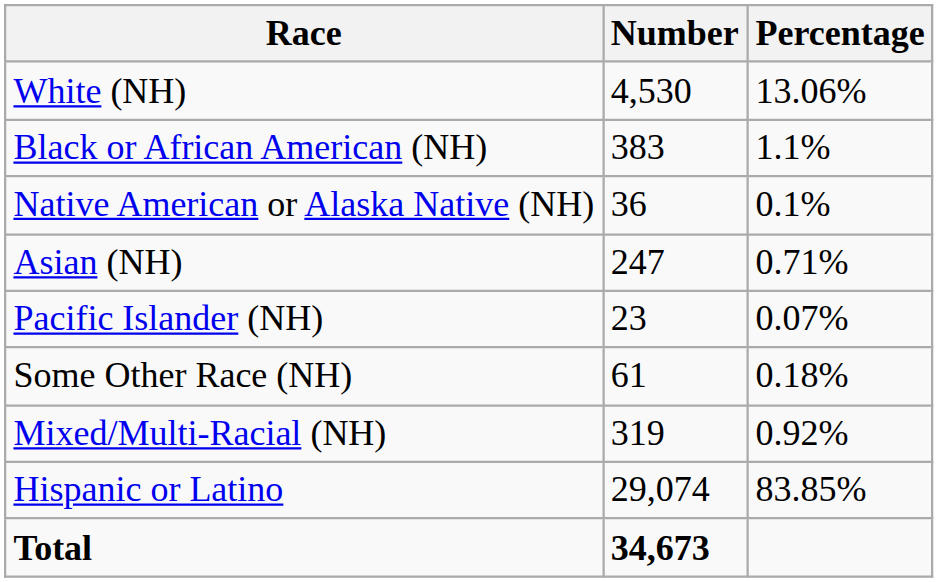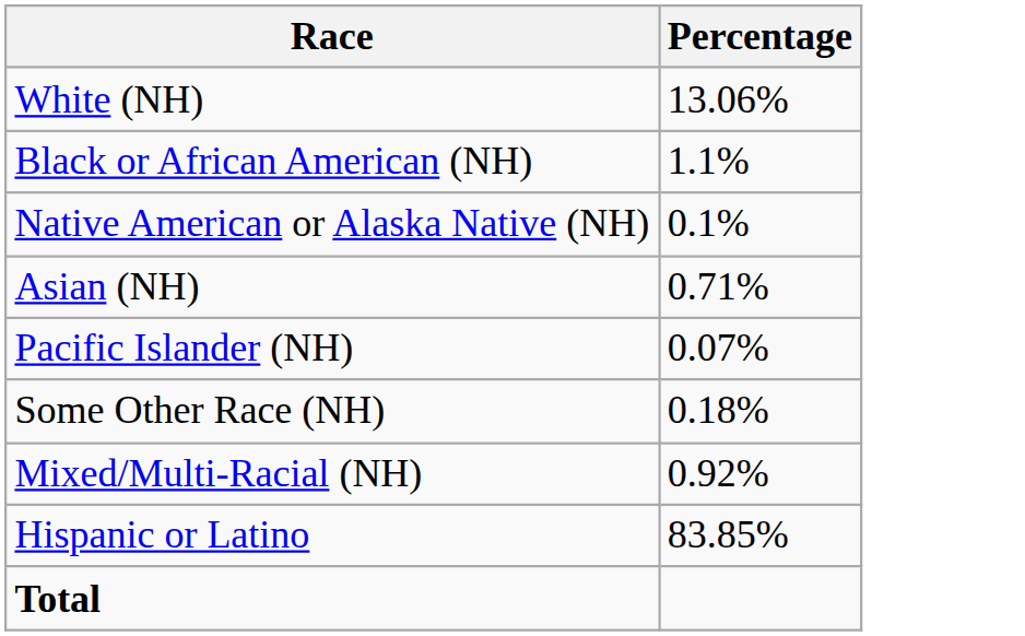 <table class="wikitable">
 <tr>
 <th>Race</th>
-<th>Number</th>
 <th>Percentage</th>
 </tr>
 <tr>
 <td><a href='#'>White</a> (NH)</td>
-<td>4,530</td>
 <td>13.06%</td>
 </tr>
 <tr>
 <td><a href='#'>Black or African American</a> (NH)</td>
-<td>383</td>
 <td>1.1%</td>
 </tr>
 <tr>
 <td><a href='#'>Native American</a> or <a href='#'>Alaska Native</a> (NH)</td>
-<td>36</td>
 <td>0.1%</td>
 </tr>
 <tr>
 <td><a href='#'>Asian</a> (NH)</td>
-<td>247</td>
 <td>0.71%</td>
 </tr>
 <tr>
 <td><a href='#'>Pacific Islander</a> (NH)</td>
-<td>23</td>
 <td>0.07%</td>
 </tr>
 <tr>
 <td>Some Other Race (NH)</td>
-<td>61</td>
 <td>0.18%</td>
 </tr>
 <tr>
 <td><a href='#'>Mixed/Multi-Racial</a> (NH)</td>
-<td>319</td>
 <td>0.92%</td>
 </tr>
 <tr>
 <td><a href='#'>Hispanic or Latino</a></td>
-<td>29,074</td>
 <td>83.85%</td>
 </tr>
 <tr>
 <td><strong>Total</strong></td>
-<td><strong>34,673</strong></td>
 <td></td>
 </tr>
 </table>
